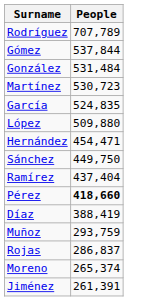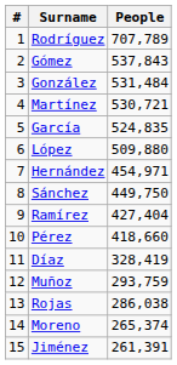 <table class="wikitable" style="text-align: right">
 <tr>
+<th>#</th>
 <th>Surname</th>
 <th>People</th>
 </tr>
 <tr>
+<td>1</td>
 <td align="left"><a href='#'>Rodríguez</a></td>
 <td>707,789</td>
 </tr>
 <tr>
+<td>2</td>
 <td align="left"><a href='#'>Gómez</a></td>
-<td>537,844</td>
+<td>537,843</td>
 </tr>
 <tr>
+<td>3</td>
 <td align="left"><a href='#'>González</a></td>
 <td>531,484</td>
 </tr>
 <tr>
+<td>4</td>
 <td align="left"><a href='#'>Martínez</a></td>
-<td>530,723</td>
+<td>530,721</td>
 </tr>
 <tr>
+<td>5</td>
 <td align="left"><a href='#'>García</a></td>
 <td>524,835</td>
 </tr>
 <tr>
+<td>6</td>
 <td align="left"><a href='#'>López</a></td>
 <td>509,880</td>
 </tr>
 <tr>
+<td>7</td>
 <td align="left"><a href='#'>Hernández</a></td>
-<td>454,471</td>
+<td>454,971</td>
 </tr>
 <tr>
+<td>8</td>
 <td align="left"><a href='#'>Sánchez</a></td>
 <td>449,750</td>
 </tr>
 <tr>
+<td>9</td>
 <td align="left"><a href='#'>Ramírez</a></td>
-<td>437,404</td>
+<td>427,404</td>
 </tr>
 <tr>
+<td>10</td>
 <td align="left"><a href='#'>Pérez</a></td>
-<td><strong>418,660</strong></td>
+<td>418,660</td>
 </tr>
 <tr>
+<td>11</td>
 <td align="left"><a href='#'>Díaz</a></td>
-<td>388,419</td>
+<td>328,419</td>
 </tr>
 <tr>
+<td>12</td>
 <td align="left"><a href='#'>Muñoz</a></td>
 <td>293,759</td>
 </tr>
 <tr>
+<td>13</td>
 <td align="left"><a href='#'>Rojas</a></td>
-<td>286,837</td>
+<td>286,038</td>
 </tr>
 <tr>
+<td>14</td>
 <td align="left"><a href='#'>Moreno</a></td>
 <td>265,374</td>
 </tr>
 <tr>
+<td>15</td>
 <td align="left"><a href='#'>Jiménez</a></td>
 <td>261,391</td>
 </tr>
 </table>
